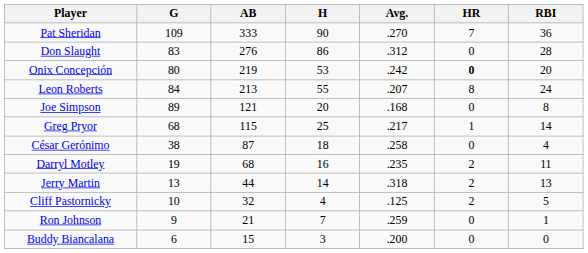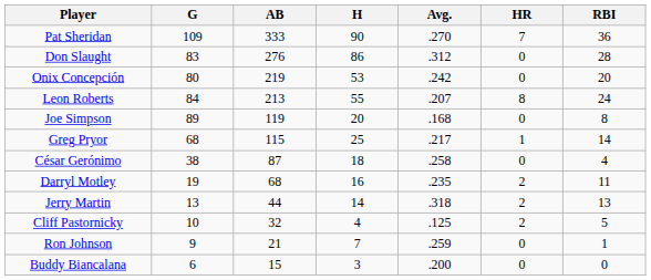 <table class="wikitable sortable">
 <tr>
 <th bgcolor="#DDDDFF" width="16%">Player</th>
 <th bgcolor="#DDDDFF" width="9%">G</th>
 <th bgcolor="#DDDDFF" width="9%">AB</th>
 <th bgcolor="#DDDDFF" width="9%">H</th>
 <th bgcolor="#DDDDFF" width="9%">Avg.</th>
 <th bgcolor="#DDDDFF" width="9%">HR</th>
 <th bgcolor="#DDDDFF" width="9%">RBI</th>
 </tr>
 <tr align="center">
 <td><a href='#'>Pat Sheridan</a></td>
 <td>109</td>
 <td>333</td>
 <td>90</td>
 <td>.270</td>
 <td>7</td>
 <td>36</td>
 </tr>
 <tr align=center>
 <td><a href='#'>Don Slaught</a></td>
 <td>83</td>
 <td>276</td>
 <td>86</td>
 <td>.312</td>
 <td>0</td>
 <td>28</td>
 </tr>
 <tr align=center>
 <td><a href='#'>Onix Concepción</a></td>
 <td>80</td>
 <td>219</td>
 <td>53</td>
 <td>.242</td>
-<td><strong>0</strong></td>
+<td>0</td>
 <td>20</td>
 </tr>
 <tr align=center>
 <td><a href='#'>Leon Roberts</a></td>
 <td>84</td>
 <td>213</td>
 <td>55</td>
 <td>.207</td>
 <td>8</td>
 <td>24</td>
 </tr>
 <tr align="center">
 <td><a href='#'>Joe Simpson</a></td>
 <td>89</td>
-<td>121</td>
+<td>119</td>
 <td>20</td>
 <td>.168</td>
 <td>0</td>
 <td>8</td>
 </tr>
 <tr align=center>
 <td><a href='#'>Greg Pryor</a></td>
 <td>68</td>
 <td>115</td>
 <td>25</td>
 <td>.217</td>
 <td>1</td>
 <td>14</td>
 </tr>
 <tr align=center>
 <td><a href='#'>César Gerónimo</a></td>
 <td>38</td>
 <td>87</td>
 <td>18</td>
 <td>.258</td>
 <td>0</td>
 <td>4</td>
 </tr>
 <tr align=center>
 <td><a href='#'>Darryl Motley</a></td>
 <td>19</td>
 <td>68</td>
 <td>16</td>
 <td>.235</td>
 <td>2</td>
 <td>11</td>
 </tr>
 <tr align=center>
 <td><a href='#'>Jerry Martin</a></td>
 <td>13</td>
 <td>44</td>
 <td>14</td>
 <td>.318</td>
 <td>2</td>
 <td>13</td>
 </tr>
 <tr align=center>
 <td><a href='#'>Cliff Pastornicky</a></td>
 <td>10</td>
 <td>32</td>
 <td>4</td>
 <td>.125</td>
 <td>2</td>
 <td>5</td>
 </tr>
 <tr align=center>
 <td><a href='#'>Ron Johnson</a></td>
 <td>9</td>
 <td>21</td>
 <td>7</td>
 <td>.259</td>
 <td>0</td>
 <td>1</td>
 </tr>
 <tr align=center>
 <td><a href='#'>Buddy Biancalana</a></td>
 <td>6</td>
 <td>15</td>
 <td>3</td>
 <td>.200</td>
 <td>0</td>
 <td>0</td>
 </tr>
 </table>
